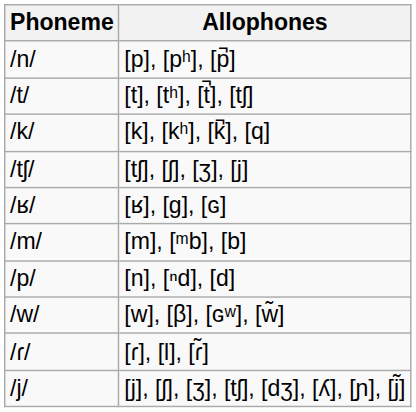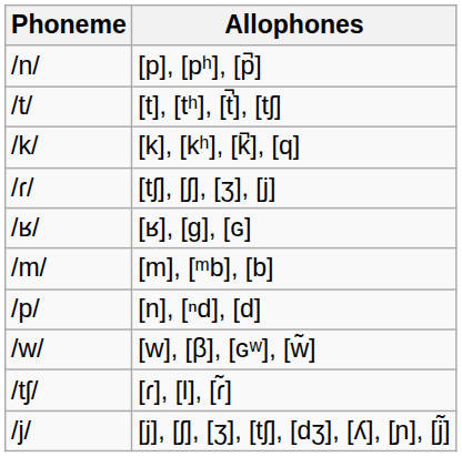 <table class="wikitable">
 <tr>
 <th>Phoneme</th>
 <th>Allophones</th>
 </tr>
 <tr>
 <td>/n/</td>
 <td>[p], [pʰ], [p̚]</td>
 </tr>
 <tr>
 <td>/t/</td>
 <td>[t], [tʰ], [t̚], [tʃ]</td>
 </tr>
 <tr>
 <td>/k/</td>
 <td>[k], [kʰ], [k̚], [q]</td>
 </tr>
 <tr>
-<td>/tʃ/</td>
+<td>/ɾ/</td>
 <td>[tʃ], [ʃ], [ʒ], [j]</td>
 </tr>
 <tr>
 <td>/ʁ/</td>
 <td>[ʁ], [ɡ], [ɢ]</td>
 </tr>
 <tr>
 <td>/m/</td>
 <td>[m], [ᵐb], [b]</td>
 </tr>
 <tr>
 <td>/p/</td>
 <td>[n], [ⁿd], [d]</td>
 </tr>
 <tr>
 <td>/w/</td>
 <td>[w], [β], [ɢʷ], [w̃]</td>
 </tr>
 <tr>
-<td>/ɾ/</td>
+<td>/tʃ/</td>
 <td>[ɾ], [l], [ɾ̃]</td>
 </tr>
 <tr>
 <td>/j/</td>
 <td>[j], [ʃ], [ʒ], [tʃ], [dʒ], [ʎ], [ɲ], [j̃]</td>
 </tr>
 </table>
